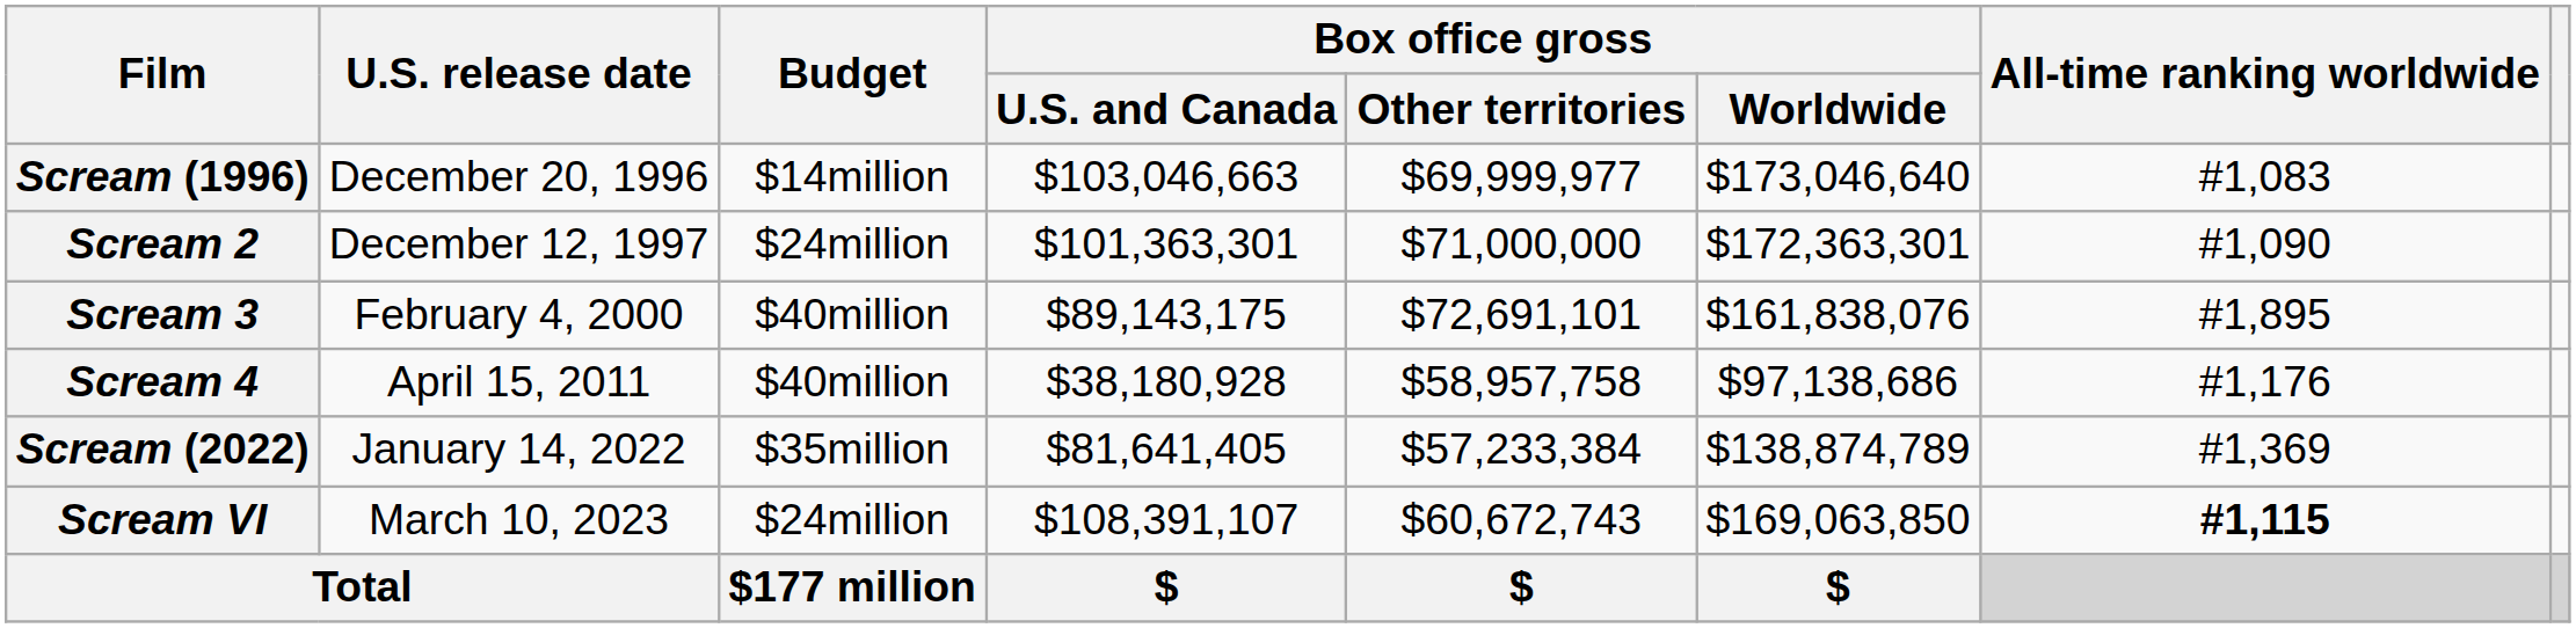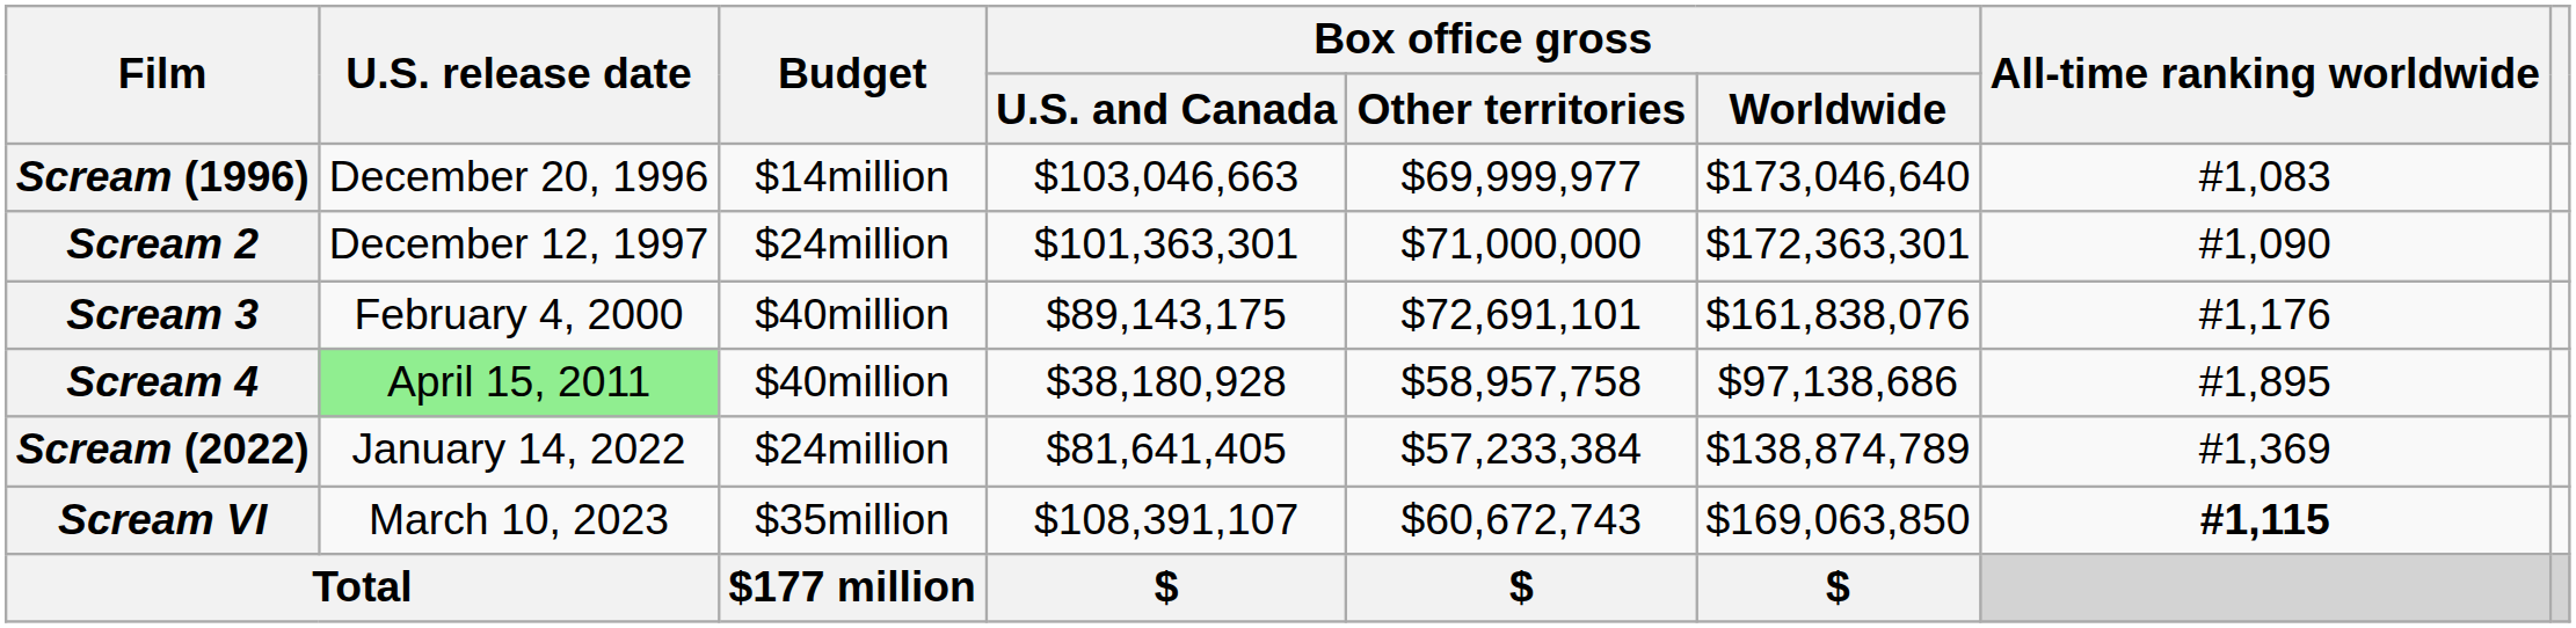 <table class="wikitable plainrowheaders unsortable" style="text-align: center;">
 <tr>
 <th scope="col" rowspan="2">Film</th>
 <th scope="col" rowspan="2">U.S. release date</th>
 <th scope="col" rowspan="2">Budget</th>
 <th scope="col" colspan="3">Box office gross</th>
 <th scope="col" rowspan="2">All-time ranking worldwide</th>
 <th scope="col" rowspan="2" class="unsortable"></th>
 </tr>
 <tr>
 <th scope="col">U.S. and Canada</th>
 <th scope="col">Other territories</th>
 <th scope="col">Worldwide</th>
 </tr>
 <tr>
 <th scope="row"><em>Scream</em> (1996)</th>
 <td>December 20, 1996</td>
 <td>$14million</td>
 <td>$103,046,663</td>
 <td>$69,999,977</td>
 <td>$173,046,640</td>
 <td style="text-align:center;">#1,083</td>
 <td style="text-align:center;"></td>
 </tr>
 <tr>
 <th scope="row"><em>Scream 2</em></th>
 <td>December 12, 1997</td>
 <td>$24million</td>
 <td>$101,363,301</td>
 <td>$71,000,000</td>
 <td>$172,363,301</td>
 <td style="text-align:center;">#1,090</td>
 <td style="text-align:center;"></td>
 </tr>
 <tr>
 <th scope="row"><em>Scream 3</em></th>
 <td>February 4, 2000</td>
 <td>$40million</td>
 <td>$89,143,175</td>
 <td>$72,691,101</td>
 <td>$161,838,076</td>
-<td style="text-align:center;">#1,895</td>
+<td style="text-align:center;">#1,176</td>
 <td style="text-align:center;"></td>
 </tr>
 <tr>
 <th scope="row"><em>Scream 4</em></th>
-<td>April 15, 2011</td>
+<td style="background: lightgreen;">April 15, 2011</td>
 <td>$40million</td>
 <td>$38,180,928</td>
 <td>$58,957,758</td>
 <td>$97,138,686</td>
-<td style="text-align:center;">#1,176</td>
+<td style="text-align:center;">#1,895</td>
 <td style="text-align:center;"></td>
 </tr>
 <tr>
 <th scope="row"><em>Scream</em> (2022)</th>
 <td>January 14, 2022</td>
-<td>$35million</td>
+<td>$24million</td>
 <td>$81,641,405</td>
 <td>$57,233,384</td>
 <td>$138,874,789</td>
 <td style="text-align:center;">#1,369</td>
 <td style="text-align:center;"></td>
 </tr>
 <tr>
 <th scope="row"><em>Scream VI</em></th>
 <td>March 10, 2023</td>
-<td>$24million</td>
+<td>$35million</td>
 <td>$108,391,107</td>
 <td>$60,672,743</td>
 <td>$169,063,850</td>
 <td style="text-align:center;"><strong>#1,115</strong></td>
 <td style="text-align:center;"></td>
 </tr>
 <tr>
 <th colspan="2" style="text-align:center;"><strong>Total</strong></th>
 <th><strong>$177 million</strong></th>
 <th>$</th>
 <th>$</th>
 <th>$</th>
 <td style="background:lightgrey;"></td>
 <td style="background:lightgrey;"></td>
 </tr>
 </table>
